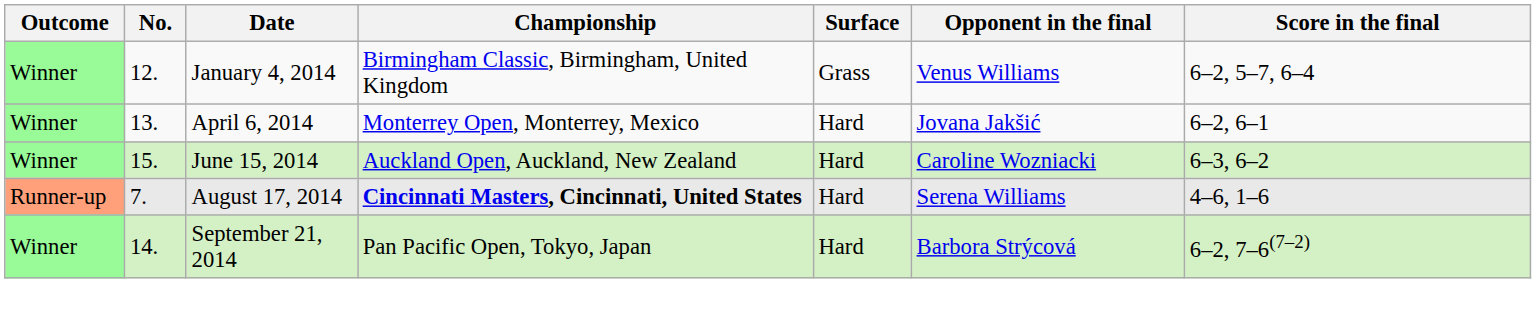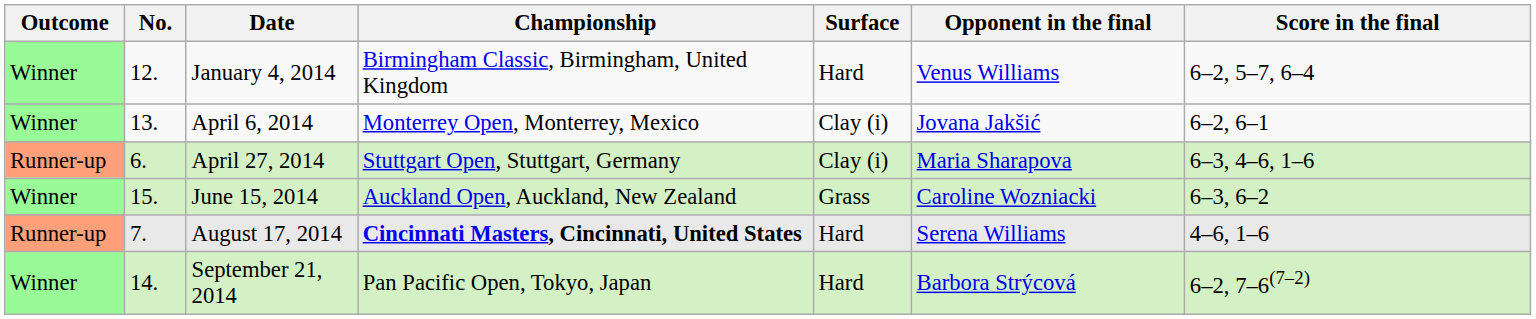 <table class="sortable wikitable" style=font-size:97%>
 <tr>
 <th width=75>Outcome</th>
 <th width=35>No.</th>
 <th width=110>Date</th>
 <th width=305>Championship</th>
 <th width=60>Surface</th>
 <th width=180>Opponent in the final</th>
 <th width=230>Score in the final</th>
 </tr>
 <tr>
 <td bgcolor=98FB98>Winner</td>
 <td>12.</td>
 <td>January 4, 2014</td>
 <td><a href='#'>Birmingham Classic</a>, Birmingham, United Kingdom</td>
-<td>Grass</td>
+<td>Hard</td>
 <td> <a href='#'>Venus Williams</a></td>
 <td>6–2, 5–7, 6–4</td>
 </tr>
 <tr>
 <td bgcolor=98FB98>Winner</td>
 <td>13.</td>
 <td>April 6, 2014</td>
 <td><a href='#'>Monterrey Open</a>, Monterrey, Mexico</td>
-<td>Hard</td>
+<td>Clay (i)</td>
 <td> <a href='#'>Jovana Jakšić</a></td>
 <td>6–2, 6–1</td>
+</tr>
+<tr bgcolor=D4F1C5>
+<td bgcolor=ffa07a>Runner-up</td>
+<td>6.</td>
+<td>April 27, 2014</td>
+<td><a href='#'>Stuttgart Open</a>, Stuttgart, Germany</td>
+<td>Clay (i)</td>
+<td> <a href='#'>Maria Sharapova</a></td>
+<td>6–3, 4–6, 1–6</td>
 </tr>
 <tr bgcolor=D4F1C5>
 <td bgcolor=98FB98>Winner</td>
 <td>15.</td>
 <td>June 15, 2014</td>
 <td><a href='#'>Auckland Open</a>, Auckland, New Zealand</td>
-<td>Hard</td>
+<td>Grass</td>
 <td> <a href='#'>Caroline Wozniacki</a></td>
 <td>6–3, 6–2</td>
 </tr>
 <tr bgcolor=#E9E9E9>
 <td bgcolor=ffa07a>Runner-up</td>
 <td>7.</td>
 <td>August 17, 2014</td>
 <td><strong><a href='#'>Cincinnati Masters</a>, Cincinnati, United States</strong></td>
 <td>Hard</td>
 <td> <a href='#'>Serena Williams</a></td>
 <td>4–6, 1–6</td>
 </tr>
 <tr bgcolor=D4F1C5>
 <td bgcolor=98FB98>Winner</td>
 <td>14.</td>
 <td>September 21, 2014</td>
 <td>Pan Pacific Open, Tokyo, Japan</td>
 <td>Hard</td>
 <td> <a href='#'>Barbora Strýcová</a></td>
 <td>6–2, 7–6<sup>(7–2)</sup></td>
 </tr>
 </table>
